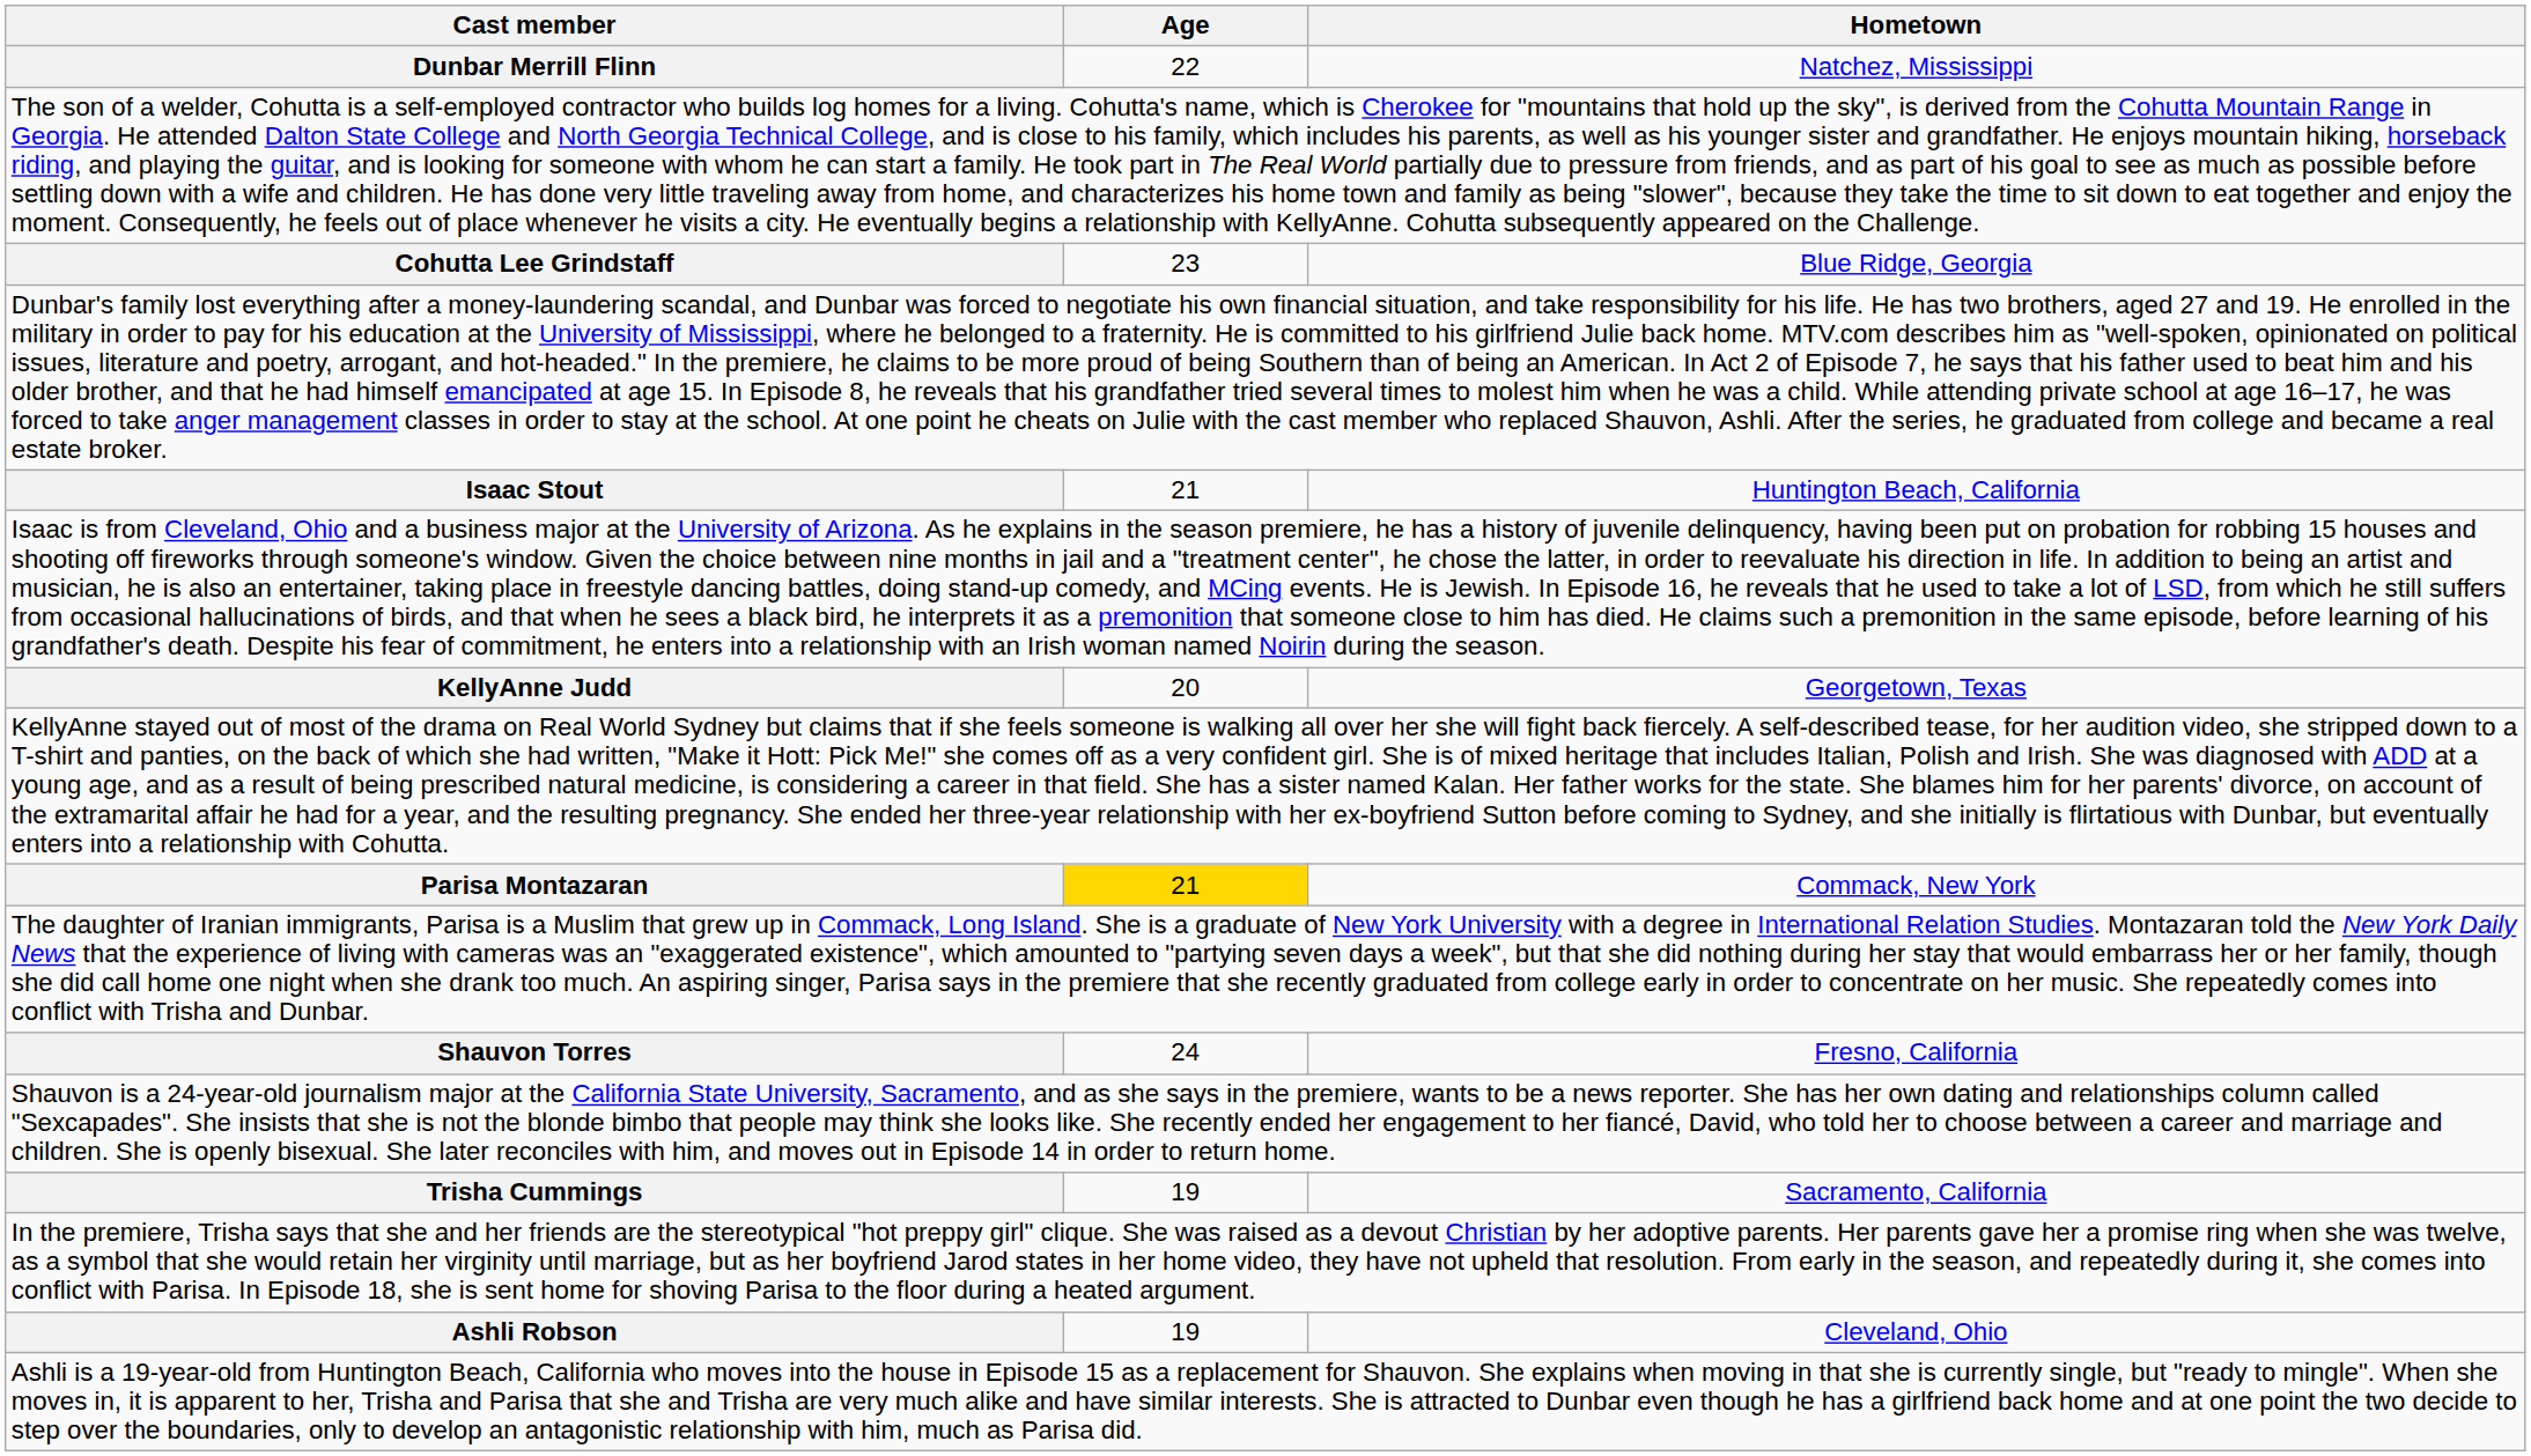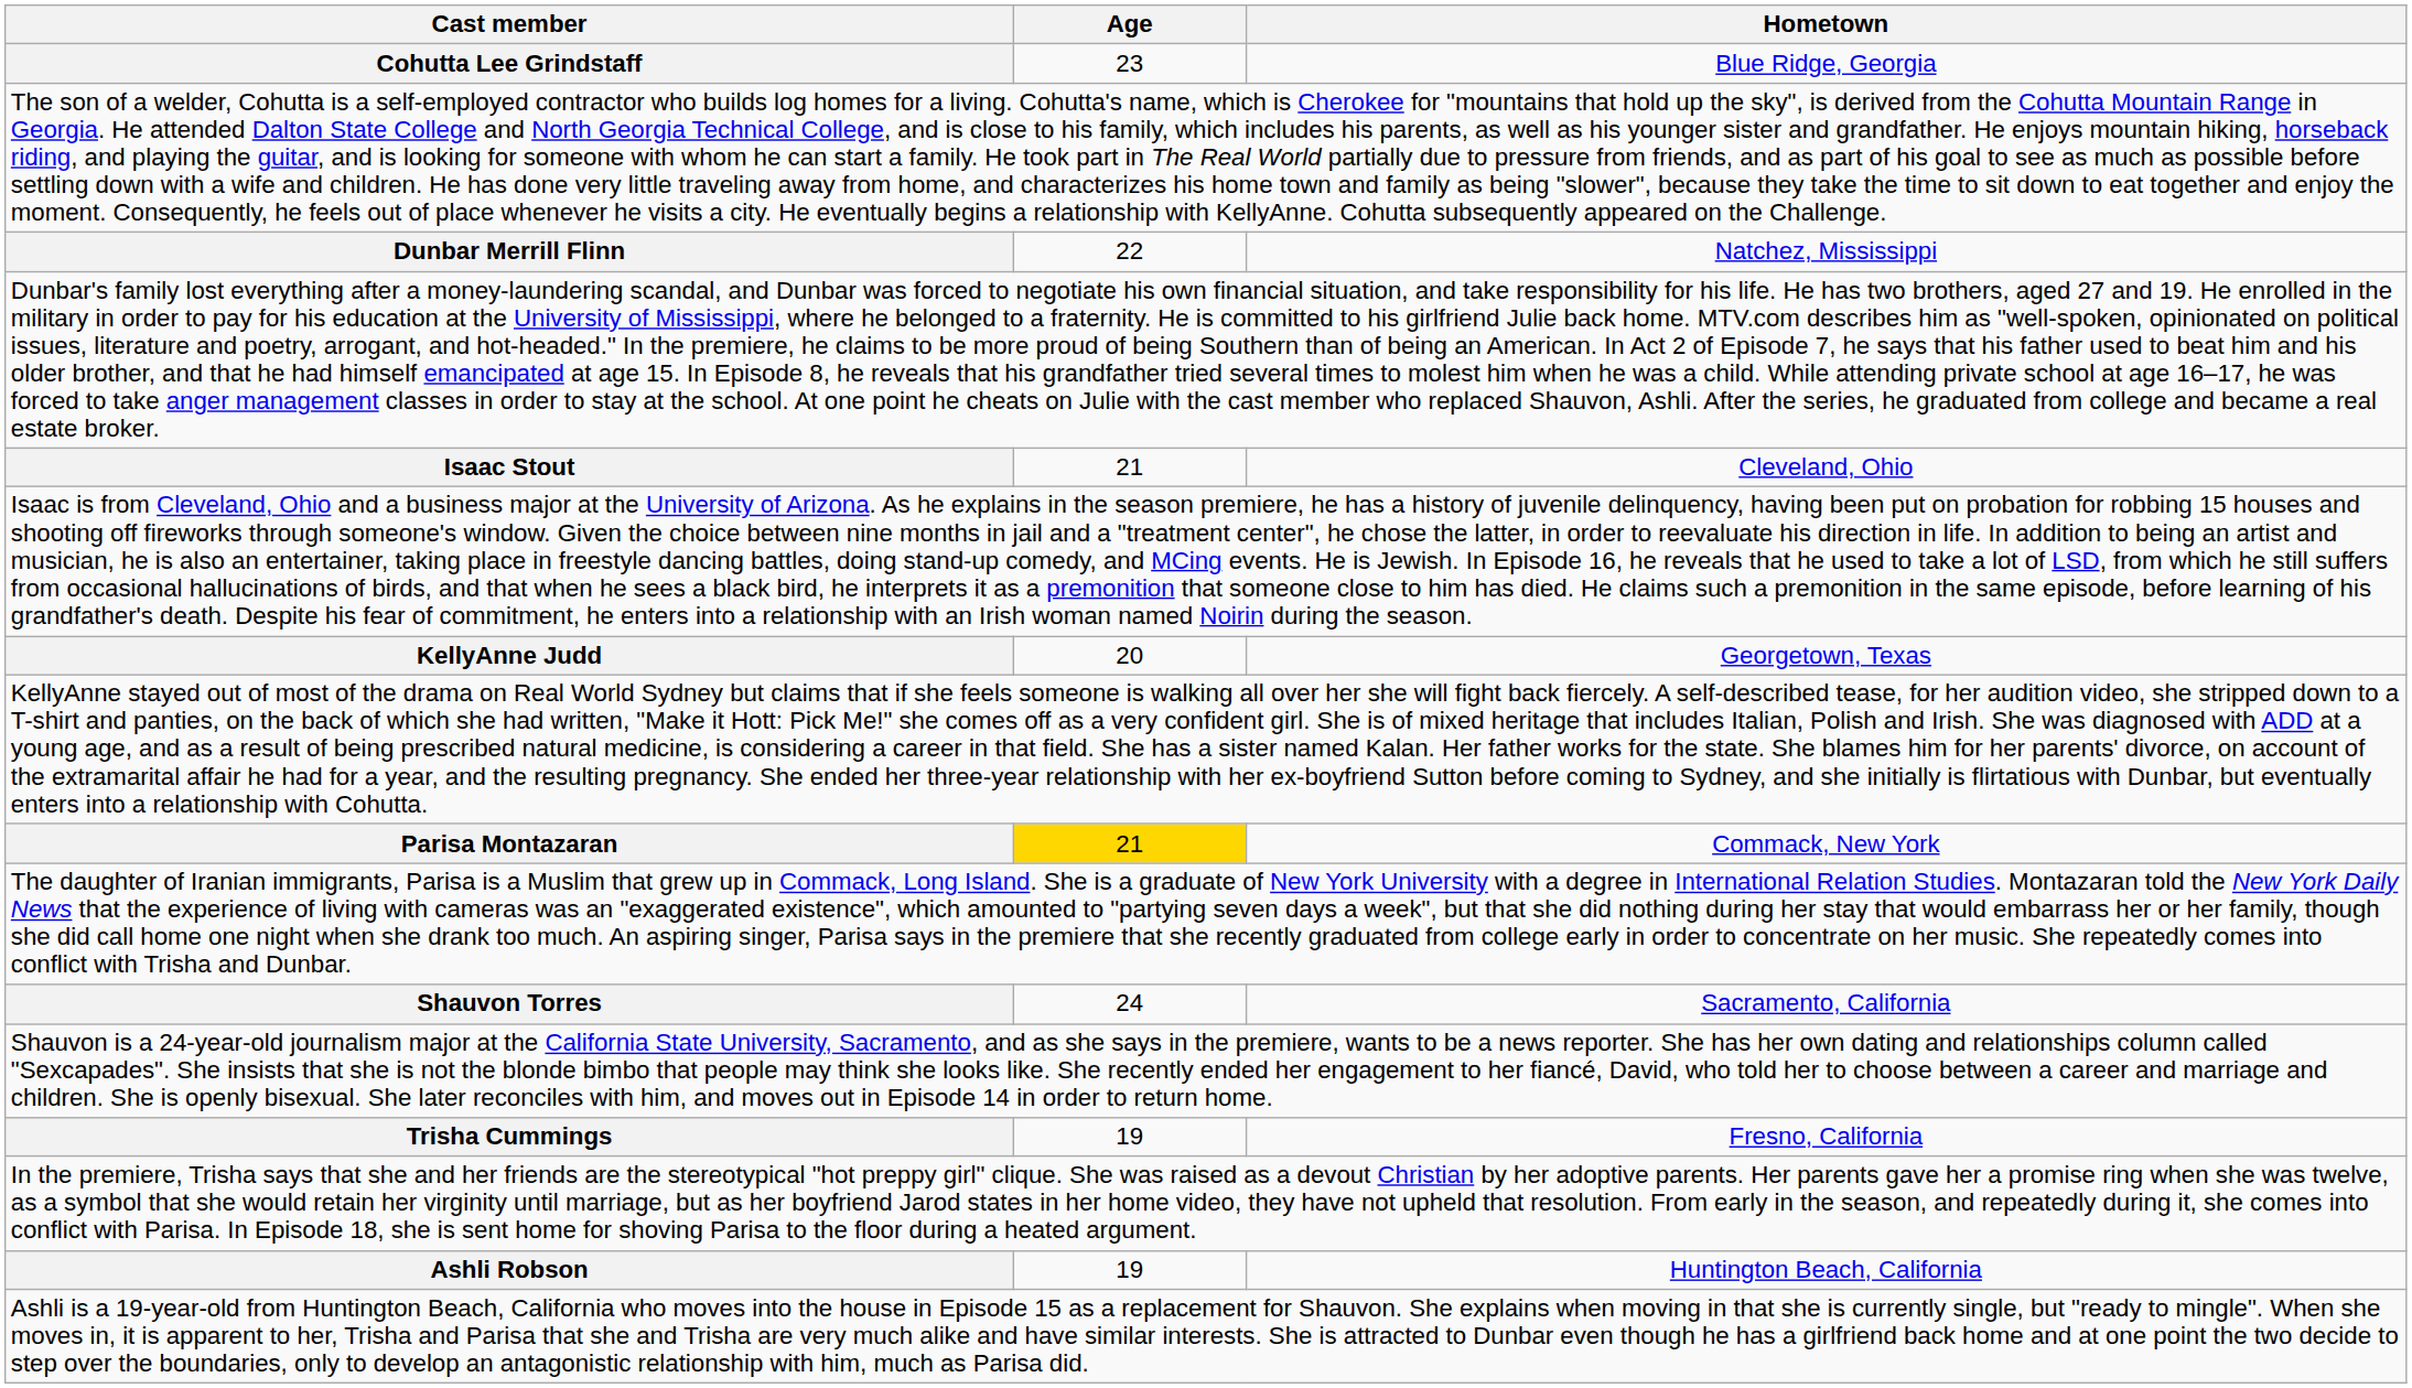 <table class="wikitable sortable" style="text-align:center;">
 <tr>
 <th scope="col">Cast member</th>
 <th scope="col">Age</th>
 <th scope="col">Hometown</th>
 </tr>
 <tr>
-<th scope="row">Dunbar Merrill Flinn</th>
-<td>22</td>
-<td><a href='#'>Natchez, Mississippi</a></td>
+<th scope="row">Cohutta Lee Grindstaff</th>
+<td>23</td>
+<td><a href='#'>Blue Ridge, Georgia</a></td>
 </tr>
 <tr class="expand-child">
 <td align="left" colspan="3">The son of a welder, Cohutta is a self-employed contractor who builds log homes for a living. Cohutta's name, which is <a href='#'>Cherokee</a> for "mountains that hold up the sky", is derived from the <a href='#'>Cohutta Mountain Range</a> in <a href='#'>Georgia</a>.  He attended <a href='#'>Dalton State College</a> and <a href='#'>North Georgia Technical College</a>, and is close to his family, which includes his parents, as well as his younger sister and grandfather. He enjoys mountain hiking, <a href='#'>horseback riding</a>, and playing the <a href='#'>guitar</a>, and is looking for someone with whom he can start a family. He took part in <em>The Real World</em> partially due to pressure from friends, and as part of his goal to see as much as possible before settling down with a wife and children. He has done very little traveling away from home, and characterizes his home town and family as being "slower", because they take the time to sit down to eat together and enjoy the moment. Consequently, he feels out of place whenever he visits a city. He eventually begins a relationship with KellyAnne. Cohutta subsequently appeared on the Challenge.</td>
 </tr>
 <tr>
-<th scope="row">Cohutta Lee Grindstaff</th>
-<td>23</td>
-<td><a href='#'>Blue Ridge, Georgia</a></td>
+<th scope="row">Dunbar Merrill Flinn</th>
+<td>22</td>
+<td><a href='#'>Natchez, Mississippi</a></td>
 </tr>
 <tr class="expand-child">
 <td align="left" colspan="3">Dunbar's family lost everything after a money-laundering scandal, and Dunbar was forced to negotiate his own financial situation, and take responsibility for his life. He has two brothers, aged 27 and 19. He enrolled in the military in order to pay for his education at the <a href='#'>University of Mississippi</a>, where he belonged to a fraternity. He is committed to his girlfriend Julie back home. MTV.com describes him as "well-spoken, opinionated on political issues, literature and poetry, arrogant, and hot-headed." In the premiere, he claims to be more proud of being Southern than of being an American. In Act 2 of Episode 7, he says that his father used to beat him and his older brother, and that he had himself <a href='#'>emancipated</a> at age 15. In Episode 8, he reveals that his grandfather tried several times to molest him when he was a child. While attending private school at age 16–17, he was forced to take <a href='#'>anger management</a> classes in order to stay at the school. At one point he cheats on Julie with the cast member who replaced Shauvon, Ashli.  After the series, he graduated from college and became a real estate broker.</td>
 </tr>
 <tr>
 <th scope="row">Isaac Stout</th>
 <td>21</td>
-<td><a href='#'>Huntington Beach, California</a></td>
+<td><a href='#'>Cleveland, Ohio</a></td>
 </tr>
 <tr class="expand-child">
 <td align="left" colspan="3">Isaac is from <a href='#'>Cleveland, Ohio</a> and a business major at the <a href='#'>University of Arizona</a>. As he explains in the season premiere, he has a history of juvenile delinquency, having been put on probation for robbing 15 houses and shooting off fireworks through someone's window. Given the choice between nine months in jail and a "treatment center", he chose the latter, in order to reevaluate his direction in life. In addition to being an artist and musician, he is also an entertainer, taking place in freestyle dancing battles, doing stand-up comedy, and <a href='#'>MCing</a> events. He is Jewish. In Episode 16, he reveals that he used to take a lot of <a href='#'>LSD</a>, from which he still suffers from occasional hallucinations of birds, and that when he sees a black bird, he interprets it as a <a href='#'>premonition</a> that someone close to him has died. He claims such a premonition in the same episode, before learning of his grandfather's death. Despite his fear of commitment, he enters into a relationship with an Irish woman named <a href='#'>Noirin</a> during the season.</td>
 </tr>
 <tr>
 <th scope="row">KellyAnne Judd</th>
 <td>20</td>
 <td><a href='#'>Georgetown, Texas</a></td>
 </tr>
 <tr class="expand-child">
 <td align="left" colspan="3">KellyAnne stayed out of most of the drama on Real World Sydney but claims that if she feels someone is walking all over her she will fight back fiercely. A self-described tease, for her audition video, she stripped down to a T-shirt and panties, on the back of which she had written, "Make it Hott: Pick Me!" she comes off as a very confident girl. She is of mixed heritage that includes Italian, Polish and Irish. She was diagnosed with <a href='#'>ADD</a> at a young age, and as a result of being prescribed natural medicine, is considering a career in that field. She has a sister named Kalan. Her father works for the state. She blames him for her parents' divorce, on account of the extramarital affair he had for a year, and the resulting pregnancy. She ended her three-year relationship with her ex-boyfriend Sutton before coming to Sydney, and she initially is flirtatious with Dunbar, but eventually enters into a relationship with Cohutta.</td>
 </tr>
 <tr>
 <th scope="row">Parisa Montazaran</th>
 <td style="background: gold;">21</td>
 <td><a href='#'>Commack, New York</a></td>
 </tr>
 <tr class="expand-child">
 <td align="left" colspan="3">The daughter of Iranian immigrants, Parisa is a Muslim that grew up in <a href='#'>Commack, Long Island</a>. She is a graduate of <a href='#'>New York University</a> with a degree in <a href='#'>International Relation Studies</a>. Montazaran told the <em><a href='#'>New York Daily News</a></em> that the experience of living with cameras was an "exaggerated existence", which amounted to "partying seven days a week", but that she did nothing during her stay that would embarrass her or her family, though she did call home one night when she drank too much. An aspiring singer, Parisa says in the premiere that she recently graduated from college early in order to concentrate on her music. She repeatedly comes into conflict with Trisha and Dunbar.</td>
 </tr>
 <tr>
 <th scope="row">Shauvon Torres</th>
 <td>24</td>
-<td><a href='#'>Fresno, California</a></td>
+<td><a href='#'>Sacramento, California</a></td>
 </tr>
 <tr class="expand-child">
 <td align="left" colspan="3">Shauvon is a 24-year-old journalism major at the <a href='#'>California State University, Sacramento</a>, and as she says in the premiere, wants to be a news reporter. She has her own dating and relationships column called "Sexcapades". She insists that she is not the blonde bimbo that people may think she looks like. She recently ended her engagement to her fiancé, David, who told her to choose between a career and marriage and children. She is openly bisexual. She later reconciles with him, and moves out in Episode 14 in order to return home.</td>
 </tr>
 <tr>
 <th scope="row">Trisha Cummings</th>
 <td>19</td>
-<td><a href='#'>Sacramento, California</a></td>
+<td><a href='#'>Fresno, California</a></td>
 </tr>
 <tr class="expand-child">
 <td align="left" colspan="3">In the premiere, Trisha says that she and her friends are the stereotypical "hot preppy girl" clique. She was raised as a devout <a href='#'>Christian</a> by her adoptive parents. Her parents gave her a promise ring when she was twelve, as a symbol that she would retain her virginity until marriage, but as her boyfriend Jarod states in her home video, they have not upheld that resolution. From early in the season, and repeatedly during it, she comes into conflict with Parisa. In Episode 18, she is sent home for shoving Parisa to the floor during a heated argument.</td>
 </tr>
 <tr>
 <th scope="row">Ashli Robson</th>
 <td>19</td>
-<td><a href='#'>Cleveland, Ohio</a></td>
+<td><a href='#'>Huntington Beach, California</a></td>
 </tr>
 <tr class="expand-child">
 <td align="left" colspan="3">Ashli is a 19-year-old from Huntington Beach, California who moves into the house in Episode 15 as a replacement for Shauvon. She explains when moving in that she is currently single, but "ready to mingle". When she moves in, it is apparent to her, Trisha and Parisa that she and Trisha are very much alike and have similar interests. She is attracted to Dunbar even though he has a girlfriend back home and at one point the two decide to step over the boundaries, only to develop an antagonistic relationship with him, much as Parisa did.</td>
 </tr>
 </table>
